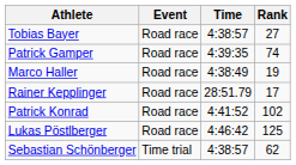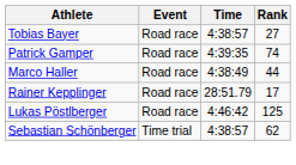 <table class="wikitable" style="font-size:90%">
 <tr>
 <th>Athlete</th>
 <th>Event</th>
 <th>Time</th>
 <th>Rank</th>
 </tr>
 <tr align=center>
 <td align=left><a href='#'>Tobias Bayer</a></td>
 <td align=left>Road race</td>
 <td>4:38:57</td>
 <td>27</td>
 </tr>
 <tr align=center>
 <td align=left><a href='#'>Patrick Gamper</a></td>
 <td align=left>Road race</td>
 <td>4:39:35</td>
 <td>74</td>
 </tr>
 <tr align=center>
 <td align=left><a href='#'>Marco Haller</a></td>
 <td align=left>Road race</td>
 <td>4:38:49</td>
-<td>19</td>
+<td>44</td>
 </tr>
 <tr align=center>
 <td align=left><a href='#'>Rainer Kepplinger</a></td>
 <td align=left>Road race</td>
 <td>28:51.79</td>
 <td>17</td>
-</tr>
-<tr align=center>
-<td align=left><a href='#'>Patrick Konrad</a></td>
-<td align=left>Road race</td>
-<td>4:41:52</td>
-<td>102</td>
 </tr>
 <tr align=center>
 <td align=left><a href='#'>Lukas Pöstlberger</a></td>
 <td align=left>Road race</td>
 <td>4:46:42</td>
 <td>125</td>
 </tr>
 <tr align=center>
 <td align=left><a href='#'>Sebastian Schönberger</a></td>
 <td align=left>Time trial</td>
 <td>4:38:57</td>
 <td>62</td>
 </tr>
 </table>
